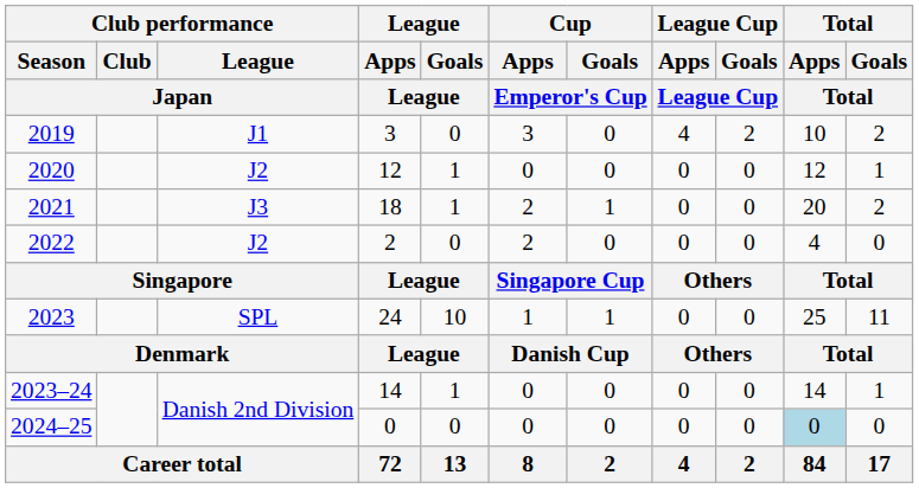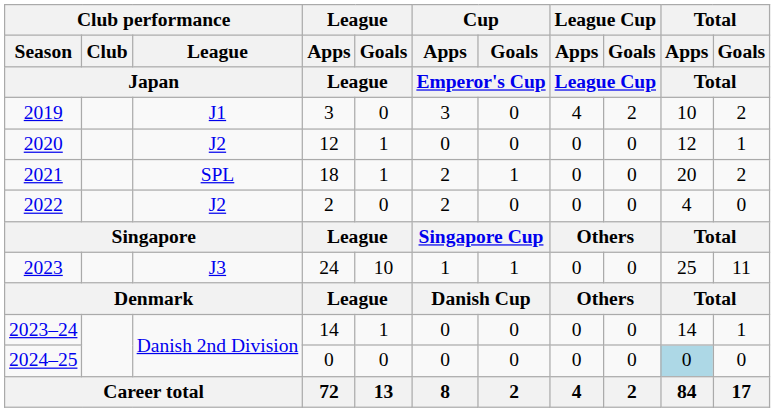 <table class="wikitable" style="text-align:center">
 <tr>
 <th colspan=3>Club performance</th>
 <th colspan=2>League</th>
 <th colspan=2>Cup</th>
 <th colspan=2>League Cup</th>
 <th colspan=2>Total</th>
 </tr>
 <tr>
 <th>Season</th>
 <th>Club</th>
 <th>League</th>
 <th>Apps</th>
 <th>Goals</th>
 <th>Apps</th>
 <th>Goals</th>
 <th>Apps</th>
 <th>Goals</th>
 <th>Apps</th>
 <th>Goals</th>
 </tr>
 <tr>
 <th colspan=3>Japan</th>
 <th colspan=2>League</th>
 <th colspan=2><a href='#'>Emperor's Cup</a></th>
 <th colspan=2><a href='#'>League Cup</a></th>
 <th colspan=2>Total</th>
 </tr>
 <tr>
 <td><a href='#'>2019</a></td>
 <td rowspan="1"></td>
 <td rowspan="1"><a href='#'>J1</a></td>
 <td>3</td>
 <td>0</td>
 <td>3</td>
 <td>0</td>
 <td>4</td>
 <td>2</td>
 <td>10</td>
 <td>2</td>
 </tr>
 <tr>
 <td><a href='#'>2020</a></td>
 <td rowspan="1"></td>
 <td rowspan="1"><a href='#'>J2</a></td>
 <td>12</td>
 <td>1</td>
 <td>0</td>
 <td>0</td>
 <td>0</td>
 <td>0</td>
 <td>12</td>
 <td>1</td>
 </tr>
 <tr>
 <td><a href='#'>2021</a></td>
 <td rowspan="1"></td>
-<td rowspan="1"><a href='#'>J3</a></td>
+<td rowspan="1"><a href='#'>SPL</a></td>
 <td>18</td>
 <td>1</td>
 <td>2</td>
 <td>1</td>
 <td>0</td>
 <td>0</td>
 <td>20</td>
 <td>2</td>
 </tr>
 <tr>
 <td><a href='#'>2022</a></td>
 <td rowspan="1"></td>
 <td rowspan="1"><a href='#'>J2</a></td>
 <td>2</td>
 <td>0</td>
 <td>2</td>
 <td>0</td>
 <td>0</td>
 <td>0</td>
 <td>4</td>
 <td>0</td>
 </tr>
 <tr>
 <th colspan=3>Singapore</th>
 <th colspan=2>League</th>
 <th colspan=2><a href='#'>Singapore Cup</a></th>
 <th colspan=2>Others</th>
 <th colspan=2>Total</th>
 </tr>
 <tr>
 <td><a href='#'>2023</a></td>
 <td rowspan="1"></td>
-<td rowspan="1"><a href='#'>SPL</a></td>
+<td rowspan="1"><a href='#'>J3</a></td>
 <td>24</td>
 <td>10</td>
 <td>1</td>
 <td>1</td>
 <td>0</td>
 <td>0</td>
 <td>25</td>
 <td>11</td>
 </tr>
 <tr>
 <th colspan=3>Denmark</th>
 <th colspan=2>League</th>
 <th colspan=2>Danish Cup</th>
 <th colspan=2>Others</th>
 <th colspan=2>Total</th>
 </tr>
 <tr>
 <td><a href='#'>2023–24</a></td>
 <td rowspan="2"></td>
 <td rowspan="2"><a href='#'>Danish 2nd Division</a></td>
 <td>14</td>
 <td>1</td>
 <td>0</td>
 <td>0</td>
 <td>0</td>
 <td>0</td>
 <td>14</td>
 <td>1</td>
 </tr>
 <tr>
 <td><a href='#'>2024–25</a></td>
 <td>0</td>
 <td>0</td>
 <td>0</td>
 <td>0</td>
 <td>0</td>
 <td>0</td>
 <td style="background: lightblue;">0</td>
 <td>0</td>
 </tr>
 <tr>
 <th colspan=3>Career total</th>
 <th>72</th>
 <th>13</th>
 <th>8</th>
 <th>2</th>
 <th>4</th>
 <th>2</th>
 <th>84</th>
 <th>17</th>
 </tr>
 </table>
